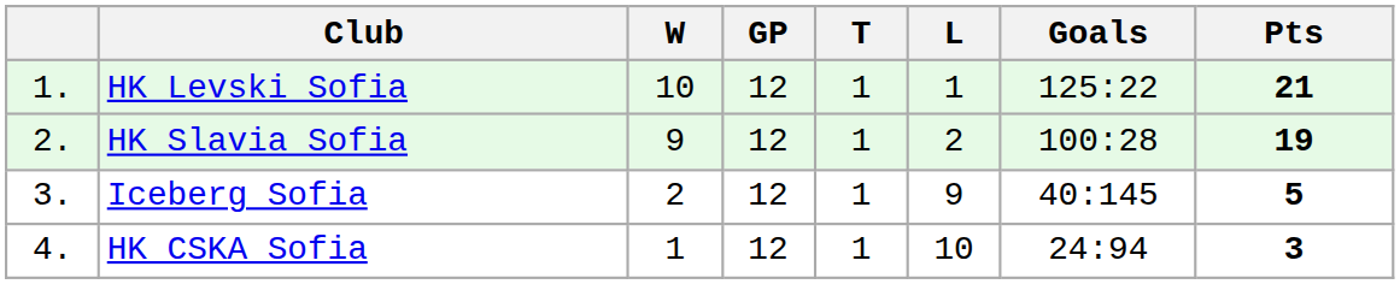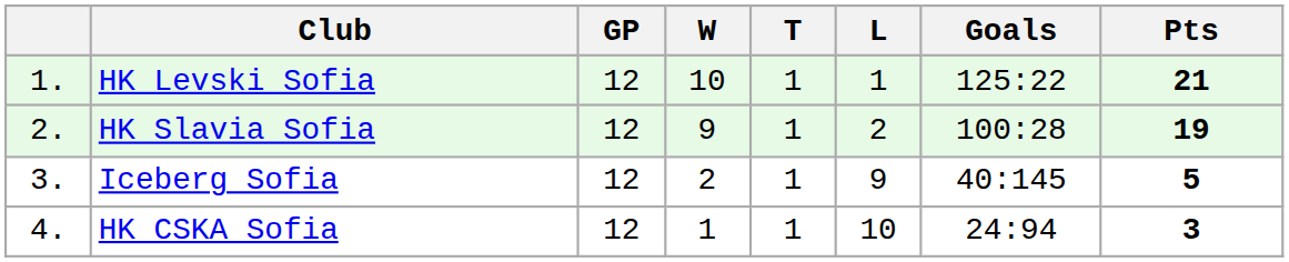 <table class="wikitable">
 <tr>
 <th width="30"></th>
 <th width="200">Club</th>
+<th width="30">GP</th>
 <th width="30">W</th>
-<th width="30">GP</th>
 <th width="30">T</th>
 <th width="30">L</th>
 <th width="70">Goals</th>
 <th width="70">Pts</th>
 </tr>
 <tr bgcolor="#e6fae6" align="center">
 <td>1.</td>
 <td align="left"><a href='#'>HK Levski Sofia</a></td>
+<td>12</td>
 <td>10</td>
-<td>12</td>
 <td>1</td>
 <td>1</td>
 <td>125:22</td>
 <td><strong>21</strong></td>
 </tr>
 <tr bgcolor="#e6fae6" align="center">
 <td>2.</td>
 <td align="left"><a href='#'>HK Slavia Sofia</a></td>
+<td>12</td>
 <td>9</td>
-<td>12</td>
 <td>1</td>
 <td>2</td>
 <td>100:28</td>
 <td><strong>19</strong></td>
 </tr>
 <tr bgcolor="#FFFFFF" align="center">
 <td>3.</td>
 <td align="left"><a href='#'>Iceberg Sofia</a></td>
+<td>12</td>
 <td>2</td>
-<td>12</td>
 <td>1</td>
 <td>9</td>
 <td>40:145</td>
 <td><strong>5</strong></td>
 </tr>
 <tr bgcolor="#FFFFFF" align="center">
 <td>4.</td>
 <td align="left"><a href='#'>HK CSKA Sofia</a></td>
+<td>12</td>
 <td>1</td>
-<td>12</td>
 <td>1</td>
 <td>10</td>
 <td>24:94</td>
 <td><strong>3</strong></td>
 </tr>
 </table>
